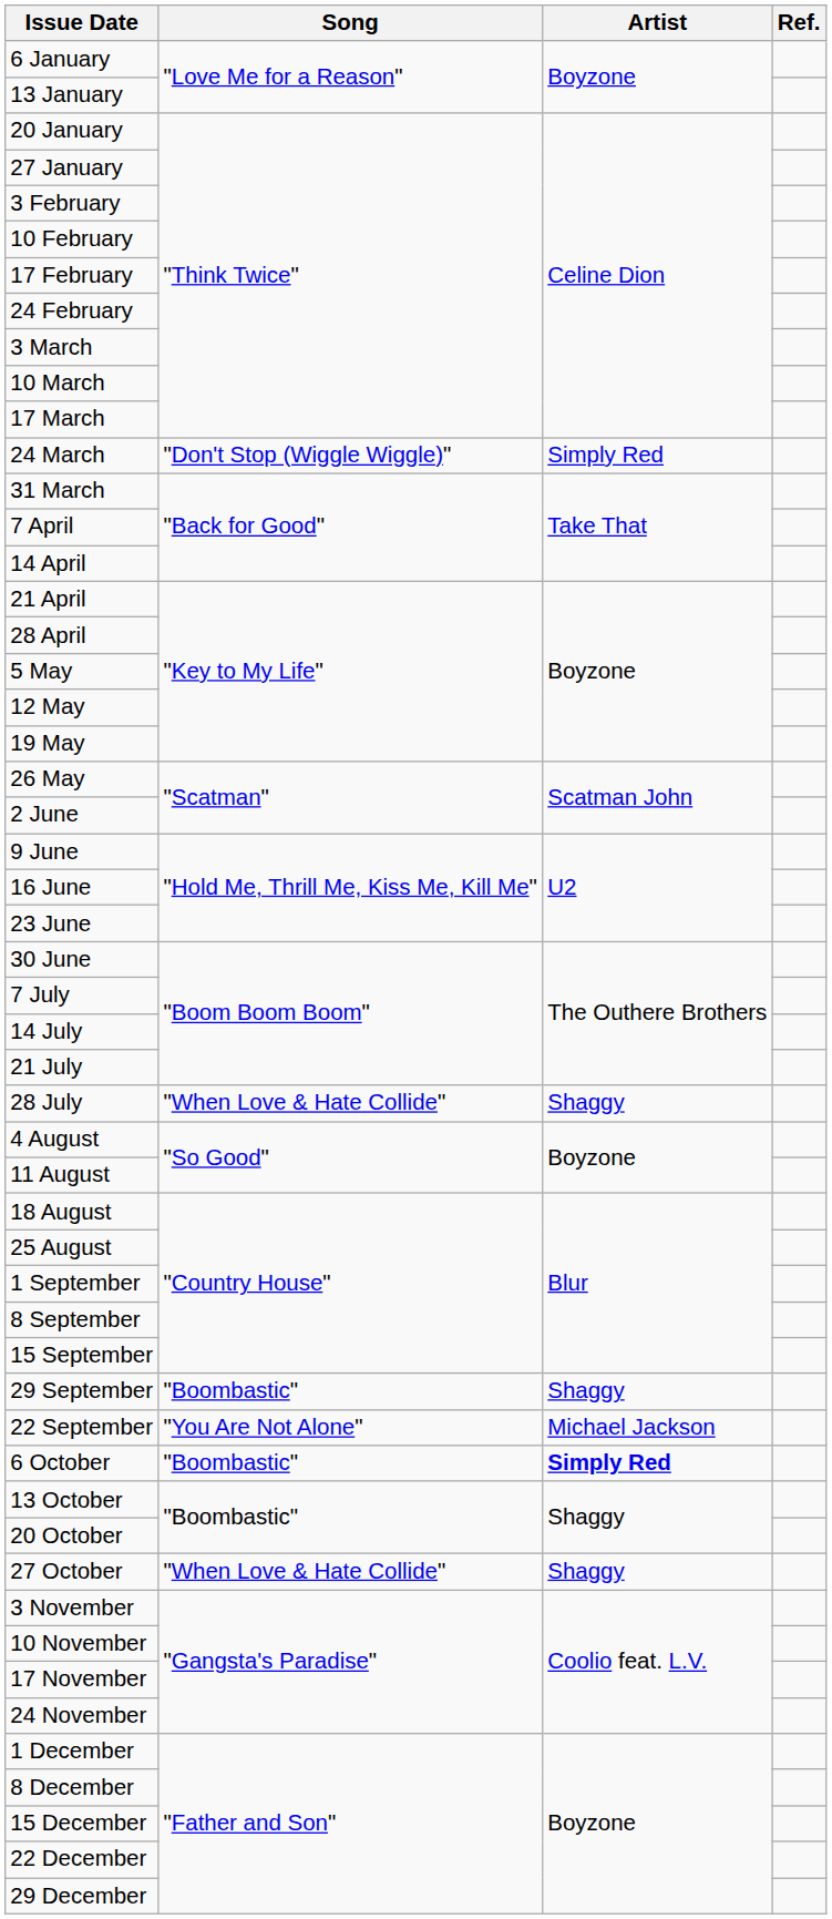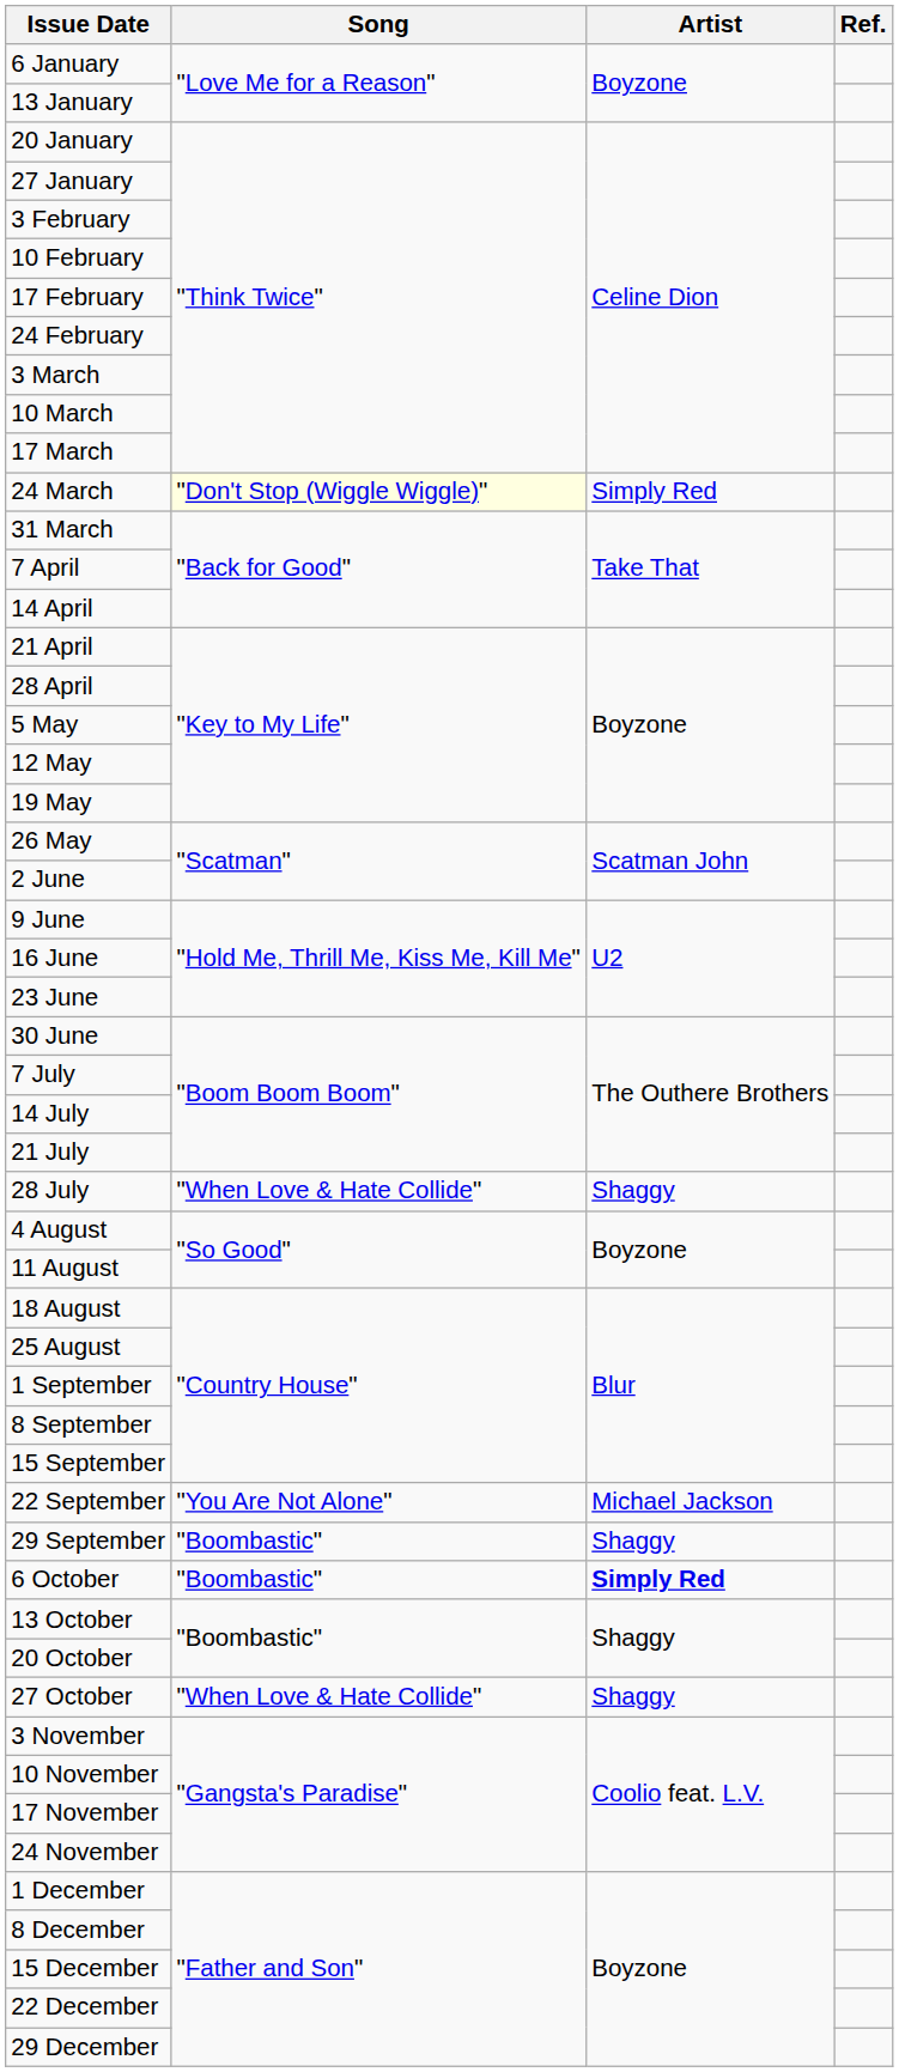 <table class="wikitable">
 <tr>
 <th>Issue Date</th>
 <th>Song</th>
 <th>Artist</th>
 <th>Ref.</th>
 </tr>
 <tr>
 <td>6 January</td>
 <td rowspan=2>"<a href='#'>Love Me for a Reason</a>"</td>
 <td rowspan=2><a href='#'>Boyzone</a></td>
 <td></td>
 </tr>
 <tr>
 <td>13 January</td>
 <td></td>
 </tr>
 <tr>
 <td>20 January</td>
 <td rowspan=9>"<a href='#'>Think Twice</a>"</td>
 <td rowspan=9><a href='#'>Celine Dion</a></td>
 <td></td>
 </tr>
 <tr>
 <td>27 January</td>
 <td></td>
 </tr>
 <tr>
 <td>3 February</td>
 <td></td>
 </tr>
 <tr>
 <td>10 February</td>
 <td></td>
 </tr>
 <tr>
 <td>17 February</td>
 <td></td>
 </tr>
 <tr>
 <td>24 February</td>
 <td></td>
 </tr>
 <tr>
 <td>3 March</td>
 <td></td>
 </tr>
 <tr>
 <td>10 March</td>
 <td></td>
 </tr>
 <tr>
 <td>17 March</td>
 <td></td>
 </tr>
 <tr>
 <td>24 March</td>
-<td>"<a href='#'>Don't Stop (Wiggle Wiggle)</a>"</td>
+<td style="background: lightyellow;">"<a href='#'>Don't Stop (Wiggle Wiggle)</a>"</td>
 <td><a href='#'>Simply Red</a></td>
 <td></td>
 </tr>
 <tr>
 <td>31 March</td>
 <td rowspan=3>"<a href='#'>Back for Good</a>"</td>
 <td rowspan=3><a href='#'>Take That</a></td>
 <td></td>
 </tr>
 <tr>
 <td>7 April</td>
 <td></td>
 </tr>
 <tr>
 <td>14 April</td>
 <td></td>
 </tr>
 <tr>
 <td>21 April</td>
 <td rowspan=5>"<a href='#'>Key to My Life</a>"</td>
 <td rowspan=5>Boyzone</td>
 <td></td>
 </tr>
 <tr>
 <td>28 April</td>
 <td></td>
 </tr>
 <tr>
 <td>5 May</td>
 <td></td>
 </tr>
 <tr>
 <td>12 May</td>
 <td></td>
 </tr>
 <tr>
 <td>19 May</td>
 <td></td>
 </tr>
 <tr>
 <td>26 May</td>
 <td rowspan=2>"<a href='#'>Scatman</a>"</td>
 <td rowspan=2><a href='#'>Scatman John</a></td>
 <td></td>
 </tr>
 <tr>
 <td>2 June</td>
 <td></td>
 </tr>
 <tr>
 <td>9 June</td>
 <td rowspan=3>"<a href='#'>Hold Me, Thrill Me, Kiss Me, Kill Me</a>"</td>
 <td rowspan=3><a href='#'>U2</a></td>
 <td></td>
 </tr>
 <tr>
 <td>16 June</td>
 <td></td>
 </tr>
 <tr>
 <td>23 June</td>
 <td></td>
 </tr>
 <tr>
 <td>30 June</td>
 <td rowspan=4>"<a href='#'>Boom Boom Boom</a>"</td>
 <td rowspan=4>The Outhere Brothers</td>
 <td></td>
 </tr>
 <tr>
 <td>7 July</td>
 <td></td>
 </tr>
 <tr>
 <td>14 July</td>
 <td></td>
 </tr>
 <tr>
 <td>21 July</td>
 <td></td>
 </tr>
 <tr>
 <td>28 July</td>
 <td>"<a href='#'>When Love & Hate Collide</a>"</td>
 <td><a href='#'>Shaggy</a></td>
 <td></td>
 </tr>
 <tr>
 <td>4 August</td>
 <td rowspan=2>"<a href='#'>So Good</a>"</td>
 <td rowspan=2>Boyzone</td>
 <td></td>
 </tr>
 <tr>
 <td>11 August</td>
 <td></td>
 </tr>
 <tr>
 <td>18 August</td>
 <td rowspan=5>"<a href='#'>Country House</a>"</td>
 <td rowspan=5><a href='#'>Blur</a></td>
 <td></td>
 </tr>
 <tr>
 <td>25 August</td>
 <td></td>
 </tr>
 <tr>
 <td>1 September</td>
 <td></td>
 </tr>
 <tr>
 <td>8 September</td>
 <td></td>
 </tr>
 <tr>
 <td>15 September</td>
 <td></td>
 </tr>
 <tr>
+<td>22 September</td>
+<td>"<a href='#'>You Are Not Alone</a>"</td>
+<td><a href='#'>Michael Jackson</a></td>
+<td></td>
+</tr>
+<tr>
 <td>29 September</td>
 <td>"<a href='#'>Boombastic</a>"</td>
 <td><a href='#'>Shaggy</a></td>
-<td></td>
-</tr>
-<tr>
-<td>22 September</td>
-<td>"<a href='#'>You Are Not Alone</a>"</td>
-<td><a href='#'>Michael Jackson</a></td>
 <td></td>
 </tr>
 <tr>
 <td>6 October</td>
 <td>"<a href='#'>Boombastic</a>"</td>
 <td><strong><a href='#'>Simply Red</a></strong></td>
 <td></td>
 </tr>
 <tr>
 <td>13 October</td>
 <td rowspan=2>"Boombastic"</td>
 <td rowspan=2>Shaggy</td>
 <td></td>
 </tr>
 <tr>
 <td>20 October</td>
 <td></td>
 </tr>
 <tr>
 <td>27 October</td>
 <td>"<a href='#'>When Love & Hate Collide</a>"</td>
 <td><a href='#'>Shaggy</a></td>
 <td></td>
 </tr>
 <tr>
 <td>3 November</td>
 <td rowspan=4>"<a href='#'>Gangsta's Paradise</a>"</td>
 <td rowspan=4><a href='#'>Coolio</a> feat. <a href='#'>L.V.</a></td>
 <td></td>
 </tr>
 <tr>
 <td>10 November</td>
 <td></td>
 </tr>
 <tr>
 <td>17 November</td>
 <td></td>
 </tr>
 <tr>
 <td>24 November</td>
 <td></td>
 </tr>
 <tr>
 <td>1 December</td>
 <td rowspan=5>"<a href='#'>Father and Son</a>"</td>
 <td rowspan=5>Boyzone</td>
 <td></td>
 </tr>
 <tr>
 <td>8 December</td>
 <td></td>
 </tr>
 <tr>
 <td>15 December</td>
 <td></td>
 </tr>
 <tr>
 <td>22 December</td>
 <td></td>
 </tr>
 <tr>
 <td>29 December</td>
 <td></td>
 </tr>
 </table>
